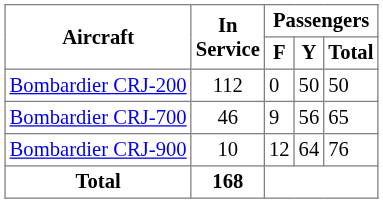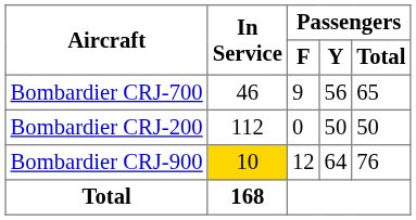 <table class="toccolours" border="1" cellpadding="3" style="border-collapse:collapse;margin:1em auto;">
 <tr>
 <th rowspan="2">Aircraft</th>
 <th rowspan="2" style=width:25px;>In Service</th>
 <th colspan="3">Passengers</th>
 </tr>
 <tr>
 <th><abbr>F</abbr></th>
 <th><abbr>Y</abbr></th>
 <th>Total</th>
 </tr>
 <tr>
+<td><a href='#'>Bombardier CRJ-700</a></td>
+<td align=center>46</td>
+<td>9</td>
+<td>56</td>
+<td>65</td>
+</tr>
+<tr>
 <td><a href='#'>Bombardier CRJ-200</a></td>
 <td align=center>112</td>
 <td>0</td>
 <td>50</td>
 <td>50</td>
 </tr>
 <tr>
-<td><a href='#'>Bombardier CRJ-700</a></td>
-<td align=center>46</td>
-<td>9</td>
-<td>56</td>
-<td>65</td>
-</tr>
-<tr>
 <td><a href='#'>Bombardier CRJ-900</a></td>
-<td align=center>10</td>
+<td align=center style="background: gold;">10</td>
 <td>12</td>
 <td>64</td>
 <td>76</td>
 </tr>
 <tr>
 <th>Total</th>
 <th>168</th>
 <th colspan="3"></th>
 </tr>
 </table>
